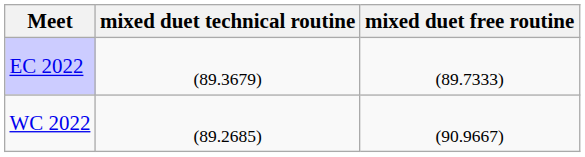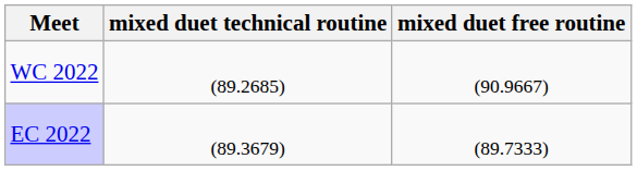 <table class="sortable wikitable">
 <tr>
 <th>Meet</th>
 <th class="unsortable">mixed duet technical routine</th>
 <th class="unsortable">mixed duet free routine</th>
 </tr>
 <tr>
+<td><a href='#'>WC 2022</a></td>
+<td align="center"><br><small>(89.2685)</small></td>
+<td align="center"><br><small>(90.9667)</small></td>
+</tr>
+<tr>
 <td style="background:#ccccff"><a href='#'>EC 2022</a></td>
 <td align="center"><br><small>(89.3679)</small></td>
 <td align="center"><br><small>(89.7333)</small></td>
 </tr>
-<tr>
-<td><a href='#'>WC 2022</a></td>
-<td align="center"><br><small>(89.2685)</small></td>
-<td align="center"><br><small>(90.9667)</small></td>
-</tr>
 </table>
